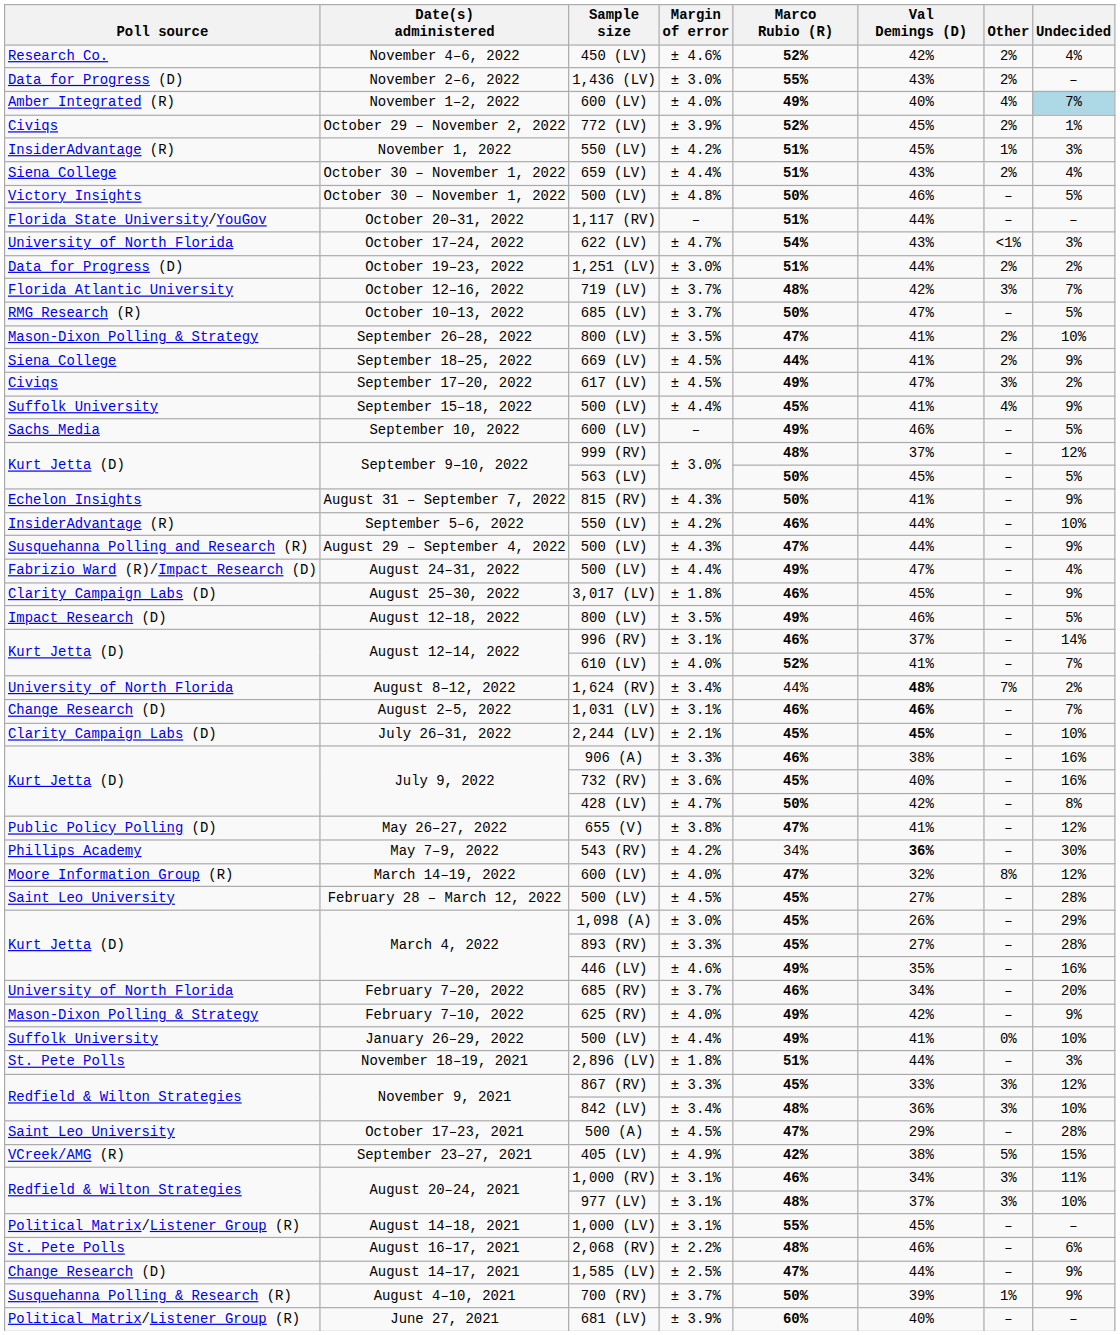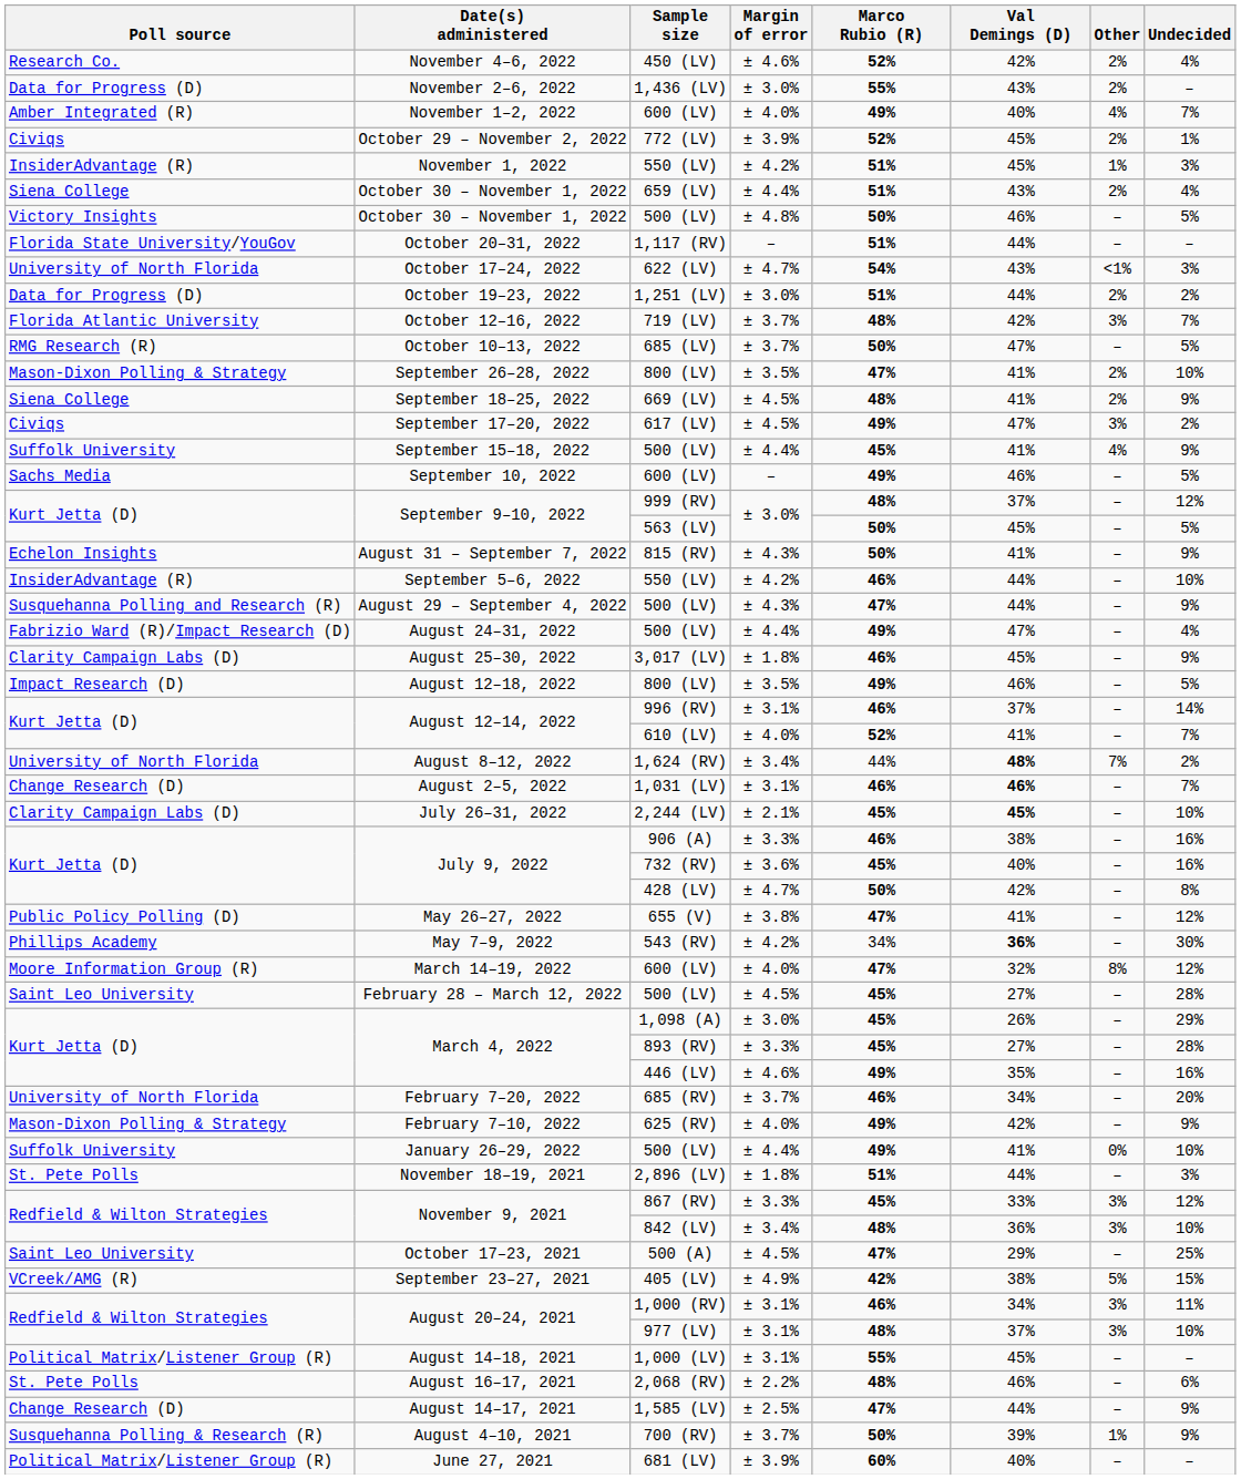 <table class="wikitable" style="font-size:90%;text-align:center;">
 <tr valign=bottom>
 <th>Poll source</th>
 <th>Date(s)<br>administered</th>
 <th>Sample<br>size</th>
 <th>Margin<br>of error</th>
 <th style="width:100px;">Marco<br>Rubio (R)</th>
 <th style="width:100px;">Val<br>Demings (D)</th>
 <th>Other</th>
 <th>Undecided</th>
 </tr>
 <tr>
 <td style="text-align:left;"><a href='#'>Research Co.</a></td>
 <td>November 4–6, 2022</td>
 <td>450 (LV)</td>
 <td>± 4.6%</td>
 <td><strong>52%</strong></td>
 <td>42%</td>
 <td>2%</td>
 <td>4%</td>
 </tr>
 <tr>
 <td style="text-align:left;"><a href='#'>Data for Progress</a> (D)</td>
 <td>November 2–6, 2022</td>
 <td>1,436 (LV)</td>
 <td>± 3.0%</td>
 <td><strong>55%</strong></td>
 <td>43%</td>
 <td>2%</td>
 <td>–</td>
 </tr>
 <tr>
 <td style="text-align:left;"><a href='#'>Amber Integrated</a> (R)</td>
 <td>November 1–2, 2022</td>
 <td>600 (LV)</td>
 <td>± 4.0%</td>
 <td><strong>49%</strong></td>
 <td>40%</td>
 <td>4%</td>
-<td style="background: lightblue;">7%</td>
+<td>7%</td>
 </tr>
 <tr>
 <td style="text-align:left;"><a href='#'>Civiqs</a></td>
 <td>October 29 – November 2, 2022</td>
 <td>772 (LV)</td>
 <td>± 3.9%</td>
 <td><strong>52%</strong></td>
 <td>45%</td>
 <td>2%</td>
 <td>1%</td>
 </tr>
 <tr>
 <td style="text-align:left;"><a href='#'>InsiderAdvantage</a> (R)</td>
 <td>November 1, 2022</td>
 <td>550 (LV)</td>
 <td>± 4.2%</td>
 <td><strong>51%</strong></td>
 <td>45%</td>
 <td>1%</td>
 <td>3%</td>
 </tr>
 <tr>
 <td style="text-align:left;"><a href='#'>Siena College</a></td>
 <td>October 30 – November 1, 2022</td>
 <td>659 (LV)</td>
 <td>± 4.4%</td>
 <td><strong>51%</strong></td>
 <td>43%</td>
 <td>2%</td>
 <td>4%</td>
 </tr>
 <tr>
 <td style="text-align:left;"><a href='#'>Victory Insights</a></td>
 <td>October 30 – November 1, 2022</td>
 <td>500 (LV)</td>
 <td>± 4.8%</td>
 <td><strong>50%</strong></td>
 <td>46%</td>
 <td>–</td>
 <td>5%</td>
 </tr>
 <tr>
 <td style="text-align:left;"><a href='#'>Florida State University</a>/<a href='#'>YouGov</a></td>
 <td>October 20–31, 2022</td>
 <td>1,117 (RV)</td>
 <td>–</td>
 <td><strong>51%</strong></td>
 <td>44%</td>
 <td>–</td>
 <td>–</td>
 </tr>
 <tr>
 <td style="text-align:left;"><a href='#'>University of North Florida</a></td>
 <td>October 17–24, 2022</td>
 <td>622 (LV)</td>
 <td>± 4.7%</td>
 <td><strong>54%</strong></td>
 <td>43%</td>
 <td><1%</td>
 <td>3%</td>
 </tr>
 <tr>
 <td style="text-align:left;"><a href='#'>Data for Progress</a> (D)</td>
 <td>October 19–23, 2022</td>
 <td>1,251 (LV)</td>
 <td>± 3.0%</td>
 <td><strong>51%</strong></td>
 <td>44%</td>
 <td>2%</td>
 <td>2%</td>
 </tr>
 <tr>
 <td style="text-align:left;"><a href='#'>Florida Atlantic University</a></td>
 <td>October 12–16, 2022</td>
 <td>719 (LV)</td>
 <td>± 3.7%</td>
 <td><strong>48%</strong></td>
 <td>42%</td>
 <td>3%</td>
 <td>7%</td>
 </tr>
 <tr>
 <td style="text-align:left;"><a href='#'>RMG Research</a> (R)</td>
 <td>October 10–13, 2022</td>
 <td>685 (LV)</td>
 <td>± 3.7%</td>
 <td><strong>50%</strong></td>
 <td>47%</td>
 <td>–</td>
 <td>5%</td>
 </tr>
 <tr>
 <td style="text-align:left;"><a href='#'>Mason-Dixon Polling & Strategy</a></td>
 <td>September 26–28, 2022</td>
 <td>800 (LV)</td>
 <td>± 3.5%</td>
 <td><strong>47%</strong></td>
 <td>41%</td>
 <td>2%</td>
 <td>10%</td>
 </tr>
 <tr>
 <td style="text-align:left;"><a href='#'>Siena College</a></td>
 <td>September 18–25, 2022</td>
 <td>669 (LV)</td>
 <td>± 4.5%</td>
-<td><strong>44%</strong></td>
+<td><strong>48%</strong></td>
 <td>41%</td>
 <td>2%</td>
 <td>9%</td>
 </tr>
 <tr>
 <td style="text-align:left;"><a href='#'>Civiqs</a></td>
 <td>September 17–20, 2022</td>
 <td>617 (LV)</td>
 <td>± 4.5%</td>
 <td><strong>49%</strong></td>
 <td>47%</td>
 <td>3%</td>
 <td>2%</td>
 </tr>
 <tr>
 <td style="text-align:left;"><a href='#'>Suffolk University</a></td>
 <td>September 15–18, 2022</td>
 <td>500 (LV)</td>
 <td>± 4.4%</td>
 <td><strong>45%</strong></td>
 <td>41%</td>
 <td>4%</td>
 <td>9%</td>
 </tr>
 <tr>
 <td style="text-align:left;"><a href='#'>Sachs Media</a></td>
 <td>September 10, 2022</td>
 <td>600 (LV)</td>
 <td>–</td>
 <td><strong>49%</strong></td>
 <td>46%</td>
 <td>–</td>
 <td>5%</td>
 </tr>
 <tr>
 <td style="text-align:left;" rowspan="2"><a href='#'>Kurt Jetta</a> (D)</td>
 <td rowspan="2">September 9–10, 2022</td>
 <td>999 (RV)</td>
 <td rowspan="2">± 3.0%</td>
 <td><strong>48%</strong></td>
 <td>37%</td>
 <td>–</td>
 <td>12%</td>
 </tr>
 <tr>
 <td>563 (LV)</td>
 <td><strong>50%</strong></td>
 <td>45%</td>
 <td>–</td>
 <td>5%</td>
 </tr>
 <tr>
 <td style="text-align:left;"><a href='#'>Echelon Insights</a></td>
 <td>August 31 – September 7, 2022</td>
 <td>815 (RV)</td>
 <td>± 4.3%</td>
 <td><strong>50%</strong></td>
 <td>41%</td>
 <td>–</td>
 <td>9%</td>
 </tr>
 <tr>
 <td style="text-align:left;"><a href='#'>InsiderAdvantage</a> (R)</td>
 <td>September 5–6, 2022</td>
 <td>550 (LV)</td>
 <td>± 4.2%</td>
 <td><strong>46%</strong></td>
 <td>44%</td>
 <td>–</td>
 <td>10%</td>
 </tr>
 <tr>
 <td style="text-align:left;"><a href='#'>Susquehanna Polling and Research</a> (R)</td>
 <td>August 29 – September 4, 2022</td>
 <td>500 (LV)</td>
 <td>± 4.3%</td>
 <td><strong>47%</strong></td>
 <td>44%</td>
 <td>–</td>
 <td>9%</td>
 </tr>
 <tr>
 <td style="text-align:left;"><a href='#'>Fabrizio Ward</a> (R)/<a href='#'>Impact Research</a> (D)</td>
 <td>August 24–31, 2022</td>
 <td>500 (LV)</td>
 <td>± 4.4%</td>
 <td><strong>49%</strong></td>
 <td>47%</td>
 <td>–</td>
 <td>4%</td>
 </tr>
 <tr>
 <td style="text-align:left;"><a href='#'>Clarity Campaign Labs</a> (D)</td>
 <td>August 25–30, 2022</td>
 <td>3,017 (LV)</td>
 <td>± 1.8%</td>
 <td><strong>46%</strong></td>
 <td>45%</td>
 <td>–</td>
 <td>9%</td>
 </tr>
 <tr>
 <td style="text-align:left;"><a href='#'>Impact Research</a> (D)</td>
 <td>August 12–18, 2022</td>
 <td>800 (LV)</td>
 <td>± 3.5%</td>
 <td><strong>49%</strong></td>
 <td>46%</td>
 <td>–</td>
 <td>5%</td>
 </tr>
 <tr>
 <td style="text-align:left;" rowspan="2"><a href='#'>Kurt Jetta</a> (D)</td>
 <td rowspan="2">August 12–14, 2022</td>
 <td>996 (RV)</td>
 <td>± 3.1%</td>
 <td><strong>46%</strong></td>
 <td>37%</td>
 <td>–</td>
 <td>14%</td>
 </tr>
 <tr>
 <td>610 (LV)</td>
 <td>± 4.0%</td>
 <td><strong>52%</strong></td>
 <td>41%</td>
 <td>–</td>
 <td>7%</td>
 </tr>
 <tr>
 <td style="text-align:left;"><a href='#'>University of North Florida</a></td>
 <td>August 8–12, 2022</td>
 <td>1,624 (RV)</td>
 <td>± 3.4%</td>
 <td>44%</td>
 <td><strong>48%</strong></td>
 <td>7%</td>
 <td>2%</td>
 </tr>
 <tr>
 <td style="text-align:left;"><a href='#'>Change Research</a> (D)</td>
 <td>August 2–5, 2022</td>
 <td>1,031 (LV)</td>
 <td>± 3.1%</td>
 <td><strong>46%</strong></td>
 <td><strong>46%</strong></td>
 <td>–</td>
 <td>7%</td>
 </tr>
 <tr>
 <td style="text-align:left;"><a href='#'>Clarity Campaign Labs</a> (D)</td>
 <td>July 26–31, 2022</td>
 <td>2,244 (LV)</td>
 <td>± 2.1%</td>
 <td><strong>45%</strong></td>
 <td><strong>45%</strong></td>
 <td>–</td>
 <td>10%</td>
 </tr>
 <tr>
 <td style="text-align:left;" rowspan="3"><a href='#'>Kurt Jetta</a> (D)</td>
 <td rowspan="3">July 9, 2022</td>
 <td>906 (A)</td>
 <td>± 3.3%</td>
 <td><strong>46%</strong></td>
 <td>38%</td>
 <td>–</td>
 <td>16%</td>
 </tr>
 <tr>
 <td>732 (RV)</td>
 <td>± 3.6%</td>
 <td><strong>45%</strong></td>
 <td>40%</td>
 <td>–</td>
 <td>16%</td>
 </tr>
 <tr>
 <td>428 (LV)</td>
 <td>± 4.7%</td>
 <td><strong>50%</strong></td>
 <td>42%</td>
 <td>–</td>
 <td>8%</td>
 </tr>
 <tr>
 <td style="text-align:left;"><a href='#'>Public Policy Polling</a> (D)</td>
 <td>May 26–27, 2022</td>
 <td>655 (V)</td>
 <td>± 3.8%</td>
 <td><strong>47%</strong></td>
 <td>41%</td>
 <td>–</td>
 <td>12%</td>
 </tr>
 <tr>
 <td style="text-align:left;"><a href='#'>Phillips Academy</a></td>
 <td>May 7–9, 2022</td>
 <td>543 (RV)</td>
 <td>± 4.2%</td>
 <td>34%</td>
 <td><strong>36%</strong></td>
 <td>–</td>
 <td>30%</td>
 </tr>
 <tr>
 <td style="text-align:left;"><a href='#'>Moore Information Group</a> (R)</td>
 <td>March 14–19, 2022</td>
 <td>600 (LV)</td>
 <td>± 4.0%</td>
 <td><strong>47%</strong></td>
 <td>32%</td>
 <td>8%</td>
 <td>12%</td>
 </tr>
 <tr>
 <td style="text-align:left;"><a href='#'>Saint Leo University</a></td>
 <td>February 28 – March 12, 2022</td>
 <td>500 (LV)</td>
 <td>± 4.5%</td>
 <td><strong>45%</strong></td>
 <td>27%</td>
 <td>–</td>
 <td>28%</td>
 </tr>
 <tr>
 <td style="text-align:left;" rowspan="3"><a href='#'>Kurt Jetta</a> (D)</td>
 <td rowspan="3">March 4, 2022</td>
 <td>1,098 (A)</td>
 <td>± 3.0%</td>
 <td><strong>45%</strong></td>
 <td>26%</td>
 <td>–</td>
 <td>29%</td>
 </tr>
 <tr>
 <td>893 (RV)</td>
 <td>± 3.3%</td>
 <td><strong>45%</strong></td>
 <td>27%</td>
 <td>–</td>
 <td>28%</td>
 </tr>
 <tr>
 <td>446 (LV)</td>
 <td>± 4.6%</td>
 <td><strong>49%</strong></td>
 <td>35%</td>
 <td>–</td>
 <td>16%</td>
 </tr>
 <tr>
 <td style="text-align:left;"><a href='#'>University of North Florida</a></td>
 <td>February 7–20, 2022</td>
 <td>685 (RV)</td>
 <td>± 3.7%</td>
 <td><strong>46%</strong></td>
 <td>34%</td>
 <td>–</td>
 <td>20%</td>
 </tr>
 <tr>
 <td style="text-align:left;"><a href='#'>Mason-Dixon Polling & Strategy</a></td>
 <td>February 7–10, 2022</td>
 <td>625 (RV)</td>
 <td>± 4.0%</td>
 <td><strong>49%</strong></td>
 <td>42%</td>
 <td>–</td>
 <td>9%</td>
 </tr>
 <tr>
 <td style="text-align:left;"><a href='#'>Suffolk University</a></td>
 <td>January 26–29, 2022</td>
 <td>500 (LV)</td>
 <td>± 4.4%</td>
 <td><strong>49%</strong></td>
 <td>41%</td>
 <td>0%</td>
 <td>10%</td>
 </tr>
 <tr>
 <td style="text-align:left;"><a href='#'>St. Pete Polls</a></td>
 <td>November 18–19, 2021</td>
 <td>2,896 (LV)</td>
 <td>± 1.8%</td>
 <td><strong>51%</strong></td>
 <td>44%</td>
 <td>–</td>
 <td>3%</td>
 </tr>
 <tr>
 <td style="text-align:left;" rowspan="2"><a href='#'>Redfield & Wilton Strategies</a></td>
 <td rowspan="2">November 9, 2021</td>
 <td>867 (RV)</td>
 <td>± 3.3%</td>
 <td><strong>45%</strong></td>
 <td>33%</td>
 <td>3%</td>
 <td>12%</td>
 </tr>
 <tr>
 <td>842 (LV)</td>
 <td>± 3.4%</td>
 <td><strong>48%</strong></td>
 <td>36%</td>
 <td>3%</td>
 <td>10%</td>
 </tr>
 <tr>
 <td style="text-align:left;"><a href='#'>Saint Leo University</a></td>
 <td>October 17–23, 2021</td>
 <td>500 (A)</td>
 <td>± 4.5%</td>
 <td><strong>47%</strong></td>
 <td>29%</td>
 <td>–</td>
-<td>28%</td>
+<td>25%</td>
 </tr>
 <tr>
 <td style="text-align:left;"><a href='#'>VCreek/AMG</a> (R)</td>
 <td>September 23–27, 2021</td>
 <td>405 (LV)</td>
 <td>± 4.9%</td>
 <td><strong>42%</strong></td>
 <td>38%</td>
 <td>5%</td>
 <td>15%</td>
 </tr>
 <tr>
 <td style="text-align:left;" rowspan="2"><a href='#'>Redfield & Wilton Strategies</a></td>
 <td rowspan="2">August 20–24, 2021</td>
 <td>1,000 (RV)</td>
 <td>± 3.1%</td>
 <td><strong>46%</strong></td>
 <td>34%</td>
 <td>3%</td>
 <td>11%</td>
 </tr>
 <tr>
 <td>977 (LV)</td>
 <td>± 3.1%</td>
 <td><strong>48%</strong></td>
 <td>37%</td>
 <td>3%</td>
 <td>10%</td>
 </tr>
 <tr>
 <td style="text-align:left;"><a href='#'>Political Matrix</a>/<a href='#'>Listener Group</a> (R)</td>
 <td>August 14–18, 2021</td>
 <td>1,000 (LV)</td>
 <td>± 3.1%</td>
 <td><strong>55%</strong></td>
 <td>45%</td>
 <td>–</td>
 <td>–</td>
 </tr>
 <tr>
 <td style="text-align:left;"><a href='#'>St. Pete Polls</a></td>
 <td>August 16–17, 2021</td>
 <td>2,068 (RV)</td>
 <td>± 2.2%</td>
 <td><strong>48%</strong></td>
 <td>46%</td>
 <td>–</td>
 <td>6%</td>
 </tr>
 <tr>
 <td style="text-align:left;"><a href='#'>Change Research</a> (D)</td>
 <td>August 14–17, 2021</td>
 <td>1,585 (LV)</td>
 <td>± 2.5%</td>
 <td><strong>47%</strong></td>
 <td>44%</td>
 <td>–</td>
 <td>9%</td>
 </tr>
 <tr>
 <td style="text-align:left;"><a href='#'>Susquehanna Polling & Research</a> (R)</td>
 <td>August 4–10, 2021</td>
 <td>700 (RV)</td>
 <td>± 3.7%</td>
 <td><strong>50%</strong></td>
 <td>39%</td>
 <td>1%</td>
 <td>9%</td>
 </tr>
 <tr>
 <td style="text-align:left;"><a href='#'>Political Matrix</a>/<a href='#'>Listener Group</a> (R)</td>
 <td>June 27, 2021</td>
 <td>681 (LV)</td>
 <td>± 3.9%</td>
 <td><strong>60%</strong></td>
 <td>40%</td>
 <td>–</td>
 <td>–</td>
 </tr>
 </table>
